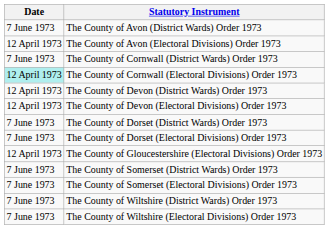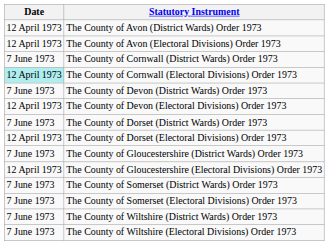 <table class="wikitable sortable">
 <tr>
 <th>Date</th>
 <th><a href='#'>Statutory Instrument</a></th>
 </tr>
 <tr>
-<td>7 June 1973</td>
+<td>12 April 1973</td>
 <td>The County of Avon (District Wards) Order 1973</td>
 </tr>
 <tr>
 <td>12 April 1973</td>
 <td>The County of Avon (Electoral Divisions) Order 1973</td>
 </tr>
 <tr>
 <td>7 June 1973</td>
 <td>The County of Cornwall (District Wards) Order 1973</td>
 </tr>
 <tr>
 <td style="background: paleturquoise;">12 April 1973</td>
 <td>The County of Cornwall (Electoral Divisions) Order 1973</td>
 </tr>
 <tr>
-<td>12 April 1973</td>
+<td>7 June 1973</td>
 <td>The County of Devon (District Wards) Order 1973</td>
 </tr>
 <tr>
 <td>12 April 1973</td>
 <td>The County of Devon (Electoral Divisions) Order 1973</td>
 </tr>
 <tr>
 <td>7 June 1973</td>
 <td>The County of Dorset (District Wards) Order 1973</td>
 </tr>
 <tr>
+<td>12 April 1973</td>
+<td>The County of Dorset (Electoral Divisions) Order 1973</td>
+</tr>
+<tr>
 <td>7 June 1973</td>
-<td>The County of Dorset (Electoral Divisions) Order 1973</td>
+<td>The County of Gloucestershire (District Wards) Order 1973</td>
 </tr>
 <tr>
 <td>12 April 1973</td>
 <td>The County of Gloucestershire (Electoral Divisions) Order 1973</td>
 </tr>
 <tr>
 <td>7 June 1973</td>
 <td>The County of Somerset (District Wards) Order 1973</td>
 </tr>
 <tr>
 <td>7 June 1973</td>
 <td>The County of Somerset (Electoral Divisions) Order 1973</td>
 </tr>
 <tr>
 <td>7 June 1973</td>
 <td>The County of Wiltshire (District Wards) Order 1973</td>
 </tr>
 <tr>
 <td>7 June 1973</td>
 <td>The County of Wiltshire (Electoral Divisions) Order 1973</td>
 </tr>
 </table>
